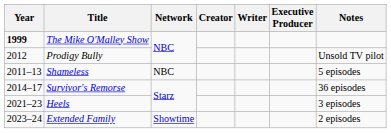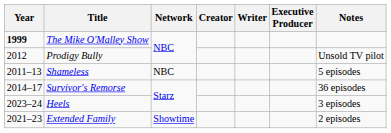 <table class="wikitable sortable">
 <tr>
 <th>Year</th>
 <th>Title</th>
 <th>Network</th>
 <th>Creator</th>
 <th>Writer</th>
 <th>Executive<br>Producer</th>
 <th class="unsortable">Notes</th>
 </tr>
 <tr>
 <td><strong>1999</strong></td>
 <td><em><a href='#'>The Mike O'Malley Show</a></em></td>
 <td rowspan="2"><a href='#'>NBC</a></td>
 <td></td>
 <td></td>
 <td></td>
 <td></td>
 </tr>
 <tr>
 <td>2012</td>
 <td><em>Prodigy Bully</em></td>
 <td></td>
 <td></td>
 <td></td>
 <td>Unsold TV pilot</td>
 </tr>
 <tr>
 <td>2011–13</td>
 <td><em><a href='#'>Shameless</a></em></td>
 <td>NBC</td>
 <td></td>
 <td></td>
 <td></td>
 <td>5 episodes</td>
 </tr>
 <tr>
 <td>2014–17</td>
 <td><em><a href='#'>Survivor's Remorse</a></em></td>
 <td rowspan="2"><a href='#'>Starz</a></td>
 <td></td>
 <td></td>
 <td></td>
 <td>36 episodes</td>
 </tr>
 <tr>
-<td>2021–23</td>
+<td>2023–24</td>
 <td><em><a href='#'>Heels</a></em></td>
 <td></td>
 <td></td>
 <td></td>
 <td>3 episodes</td>
 </tr>
 <tr>
-<td>2023–24</td>
+<td>2021–23</td>
 <td><em><a href='#'>Extended Family</a></em></td>
 <td><a href='#'>Showtime</a></td>
 <td></td>
 <td></td>
 <td></td>
 <td>2 episodes</td>
 </tr>
 </table>
